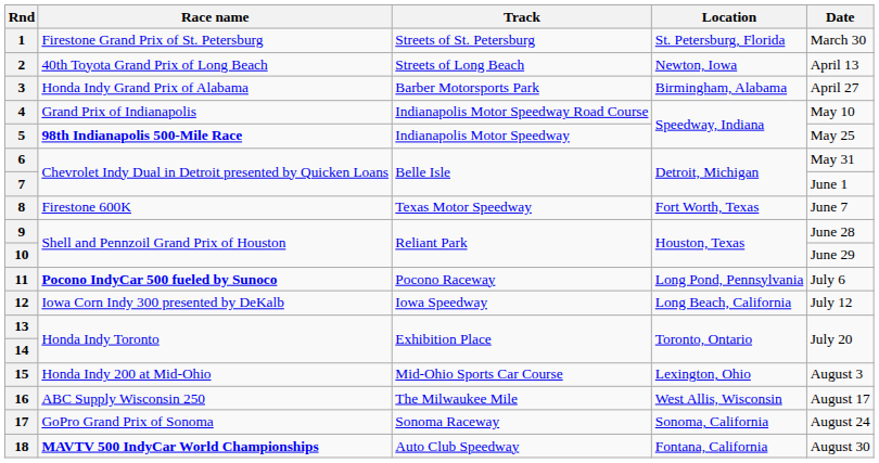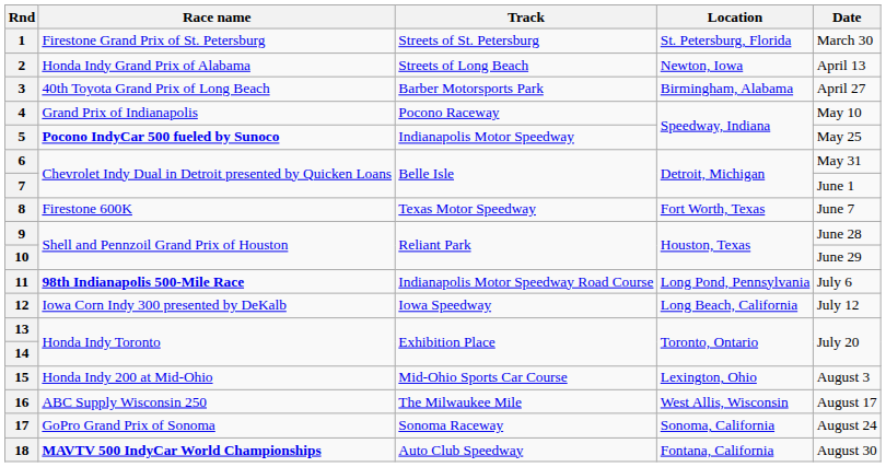 <table class="wikitable" style="font-size: 85%">
 <tr>
 <th>Rnd</th>
 <th>Race name</th>
 <th>Track</th>
 <th>Location</th>
 <th>Date</th>
 </tr>
 <tr>
 <th>1</th>
 <td><a href='#'>Firestone Grand Prix of St. Petersburg</a></td>
 <td> <a href='#'>Streets of St. Petersburg</a></td>
 <td><a href='#'>St. Petersburg, Florida</a></td>
 <td>March 30</td>
 </tr>
 <tr>
 <th>2</th>
-<td><a href='#'>40th Toyota Grand Prix of Long Beach</a></td>
+<td><a href='#'>Honda Indy Grand Prix of Alabama</a></td>
 <td> <a href='#'>Streets of Long Beach</a></td>
 <td><a href='#'>Newton, Iowa</a></td>
 <td>April 13</td>
 </tr>
 <tr>
 <th>3</th>
-<td><a href='#'>Honda Indy Grand Prix of Alabama</a></td>
+<td><a href='#'>40th Toyota Grand Prix of Long Beach</a></td>
 <td> <a href='#'>Barber Motorsports Park</a></td>
 <td><a href='#'>Birmingham, Alabama</a></td>
 <td>April 27</td>
 </tr>
 <tr>
 <th>4</th>
 <td><a href='#'>Grand Prix of Indianapolis</a></td>
-<td> <a href='#'>Indianapolis Motor Speedway Road Course</a></td>
+<td> <a href='#'>Pocono Raceway</a></td>
 <td rowspan="2"><a href='#'>Speedway, Indiana</a></td>
 <td>May 10</td>
 </tr>
 <tr>
 <th>5</th>
-<td><strong><a href='#'>98th Indianapolis 500-Mile Race</a></strong></td>
+<td><strong><a href='#'>Pocono IndyCar 500 fueled by Sunoco</a></strong></td>
 <td> <a href='#'>Indianapolis Motor Speedway</a></td>
 <td>May 25</td>
 </tr>
 <tr>
 <th>6</th>
 <td rowspan="2"><a href='#'>Chevrolet Indy Dual in Detroit presented by Quicken Loans</a></td>
 <td rowspan="2"> <a href='#'>Belle Isle</a></td>
 <td rowspan="2"><a href='#'>Detroit, Michigan</a></td>
 <td>May 31</td>
 </tr>
 <tr>
 <th>7</th>
 <td>June 1</td>
 </tr>
 <tr>
 <th>8</th>
 <td><a href='#'>Firestone 600K</a></td>
 <td> <a href='#'>Texas Motor Speedway</a></td>
 <td><a href='#'>Fort Worth, Texas</a></td>
 <td>June 7</td>
 </tr>
 <tr>
 <th>9</th>
 <td rowspan="2"><a href='#'>Shell and Pennzoil Grand Prix of Houston</a></td>
 <td rowspan="2"> <a href='#'>Reliant Park</a></td>
 <td rowspan="2"><a href='#'>Houston, Texas</a></td>
 <td>June 28</td>
 </tr>
 <tr>
 <th>10</th>
 <td>June 29</td>
 </tr>
 <tr>
 <th>11</th>
-<td><strong><a href='#'>Pocono IndyCar 500 fueled by Sunoco</a></strong></td>
-<td> <a href='#'>Pocono Raceway</a></td>
+<td><strong><a href='#'>98th Indianapolis 500-Mile Race</a></strong></td>
+<td> <a href='#'>Indianapolis Motor Speedway Road Course</a></td>
 <td><a href='#'>Long Pond, Pennsylvania</a></td>
 <td>July 6</td>
 </tr>
 <tr>
 <th>12</th>
 <td><a href='#'>Iowa Corn Indy 300 presented by DeKalb</a></td>
 <td> <a href='#'>Iowa Speedway</a></td>
 <td><a href='#'>Long Beach, California</a></td>
 <td>July 12</td>
 </tr>
 <tr>
 <th>13</th>
 <td rowspan="2"><a href='#'>Honda Indy Toronto</a></td>
 <td rowspan="2"> <a href='#'>Exhibition Place</a></td>
 <td rowspan="2"><a href='#'>Toronto, Ontario</a></td>
 <td rowspan="2">July 20</td>
 </tr>
 <tr>
 <th>14</th>
 </tr>
 <tr>
 <th>15</th>
 <td><a href='#'>Honda Indy 200 at Mid-Ohio</a></td>
 <td> <a href='#'>Mid-Ohio Sports Car Course</a></td>
 <td><a href='#'>Lexington, Ohio</a></td>
 <td>August 3</td>
 </tr>
 <tr>
 <th>16</th>
 <td><a href='#'>ABC Supply Wisconsin 250</a></td>
 <td> <a href='#'>The Milwaukee Mile</a></td>
 <td><a href='#'>West Allis, Wisconsin</a></td>
 <td>August 17</td>
 </tr>
 <tr>
 <th>17</th>
 <td><a href='#'>GoPro Grand Prix of Sonoma</a></td>
 <td> <a href='#'>Sonoma Raceway</a></td>
 <td><a href='#'>Sonoma, California</a></td>
 <td>August 24</td>
 </tr>
 <tr>
 <th>18</th>
 <td><strong><a href='#'>MAVTV 500 IndyCar World Championships</a></strong></td>
 <td> <a href='#'>Auto Club Speedway</a></td>
 <td><a href='#'>Fontana, California</a></td>
 <td>August 30</td>
 </tr>
 </table>
